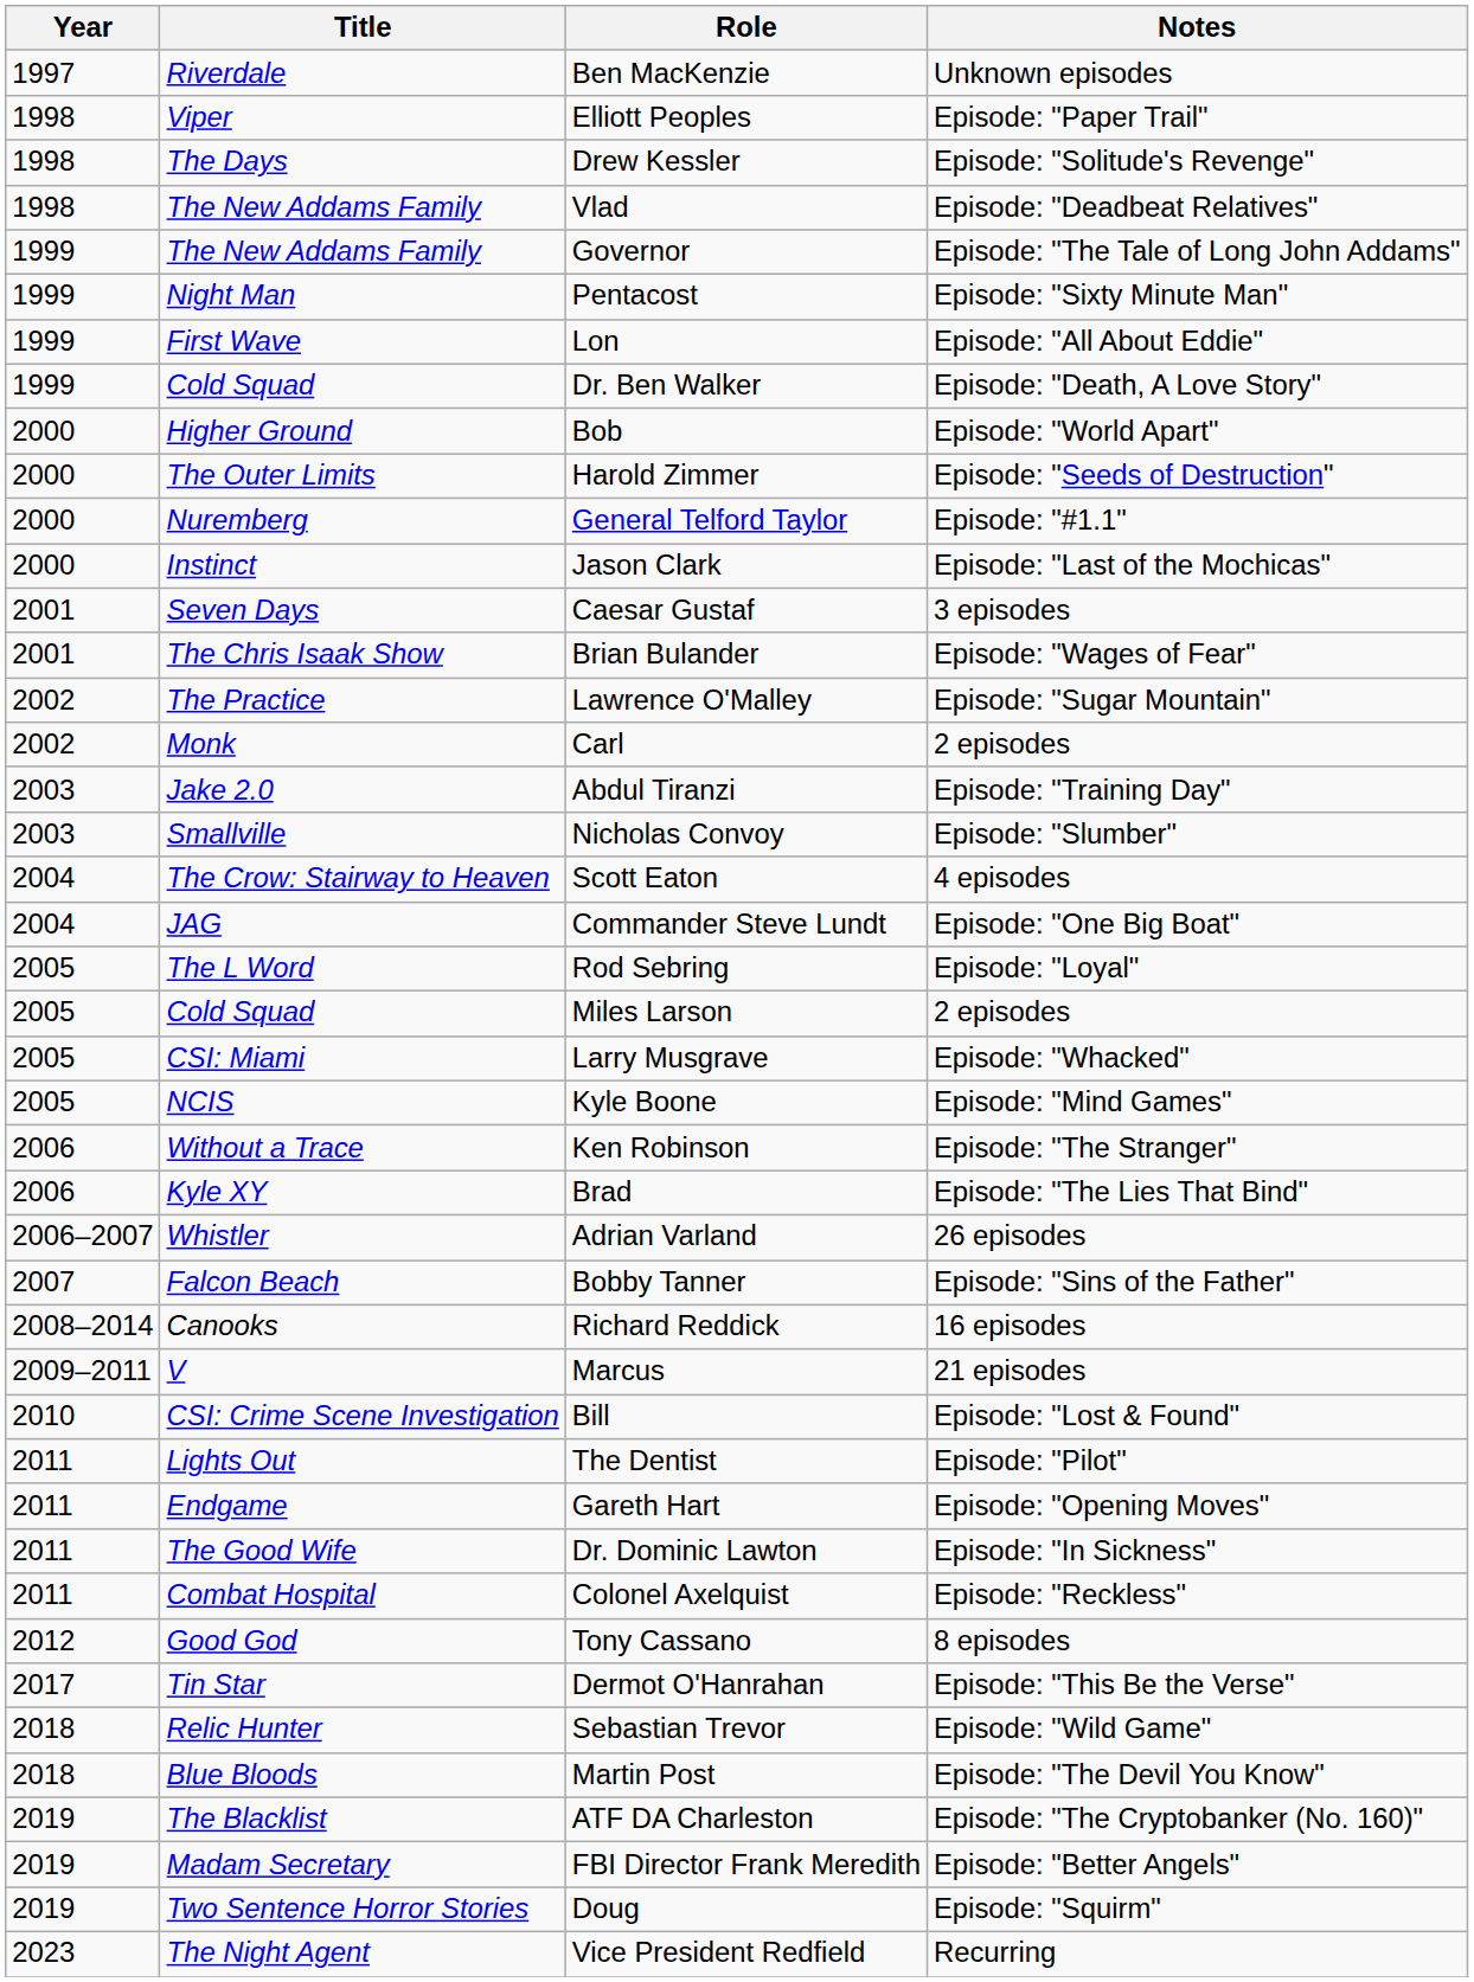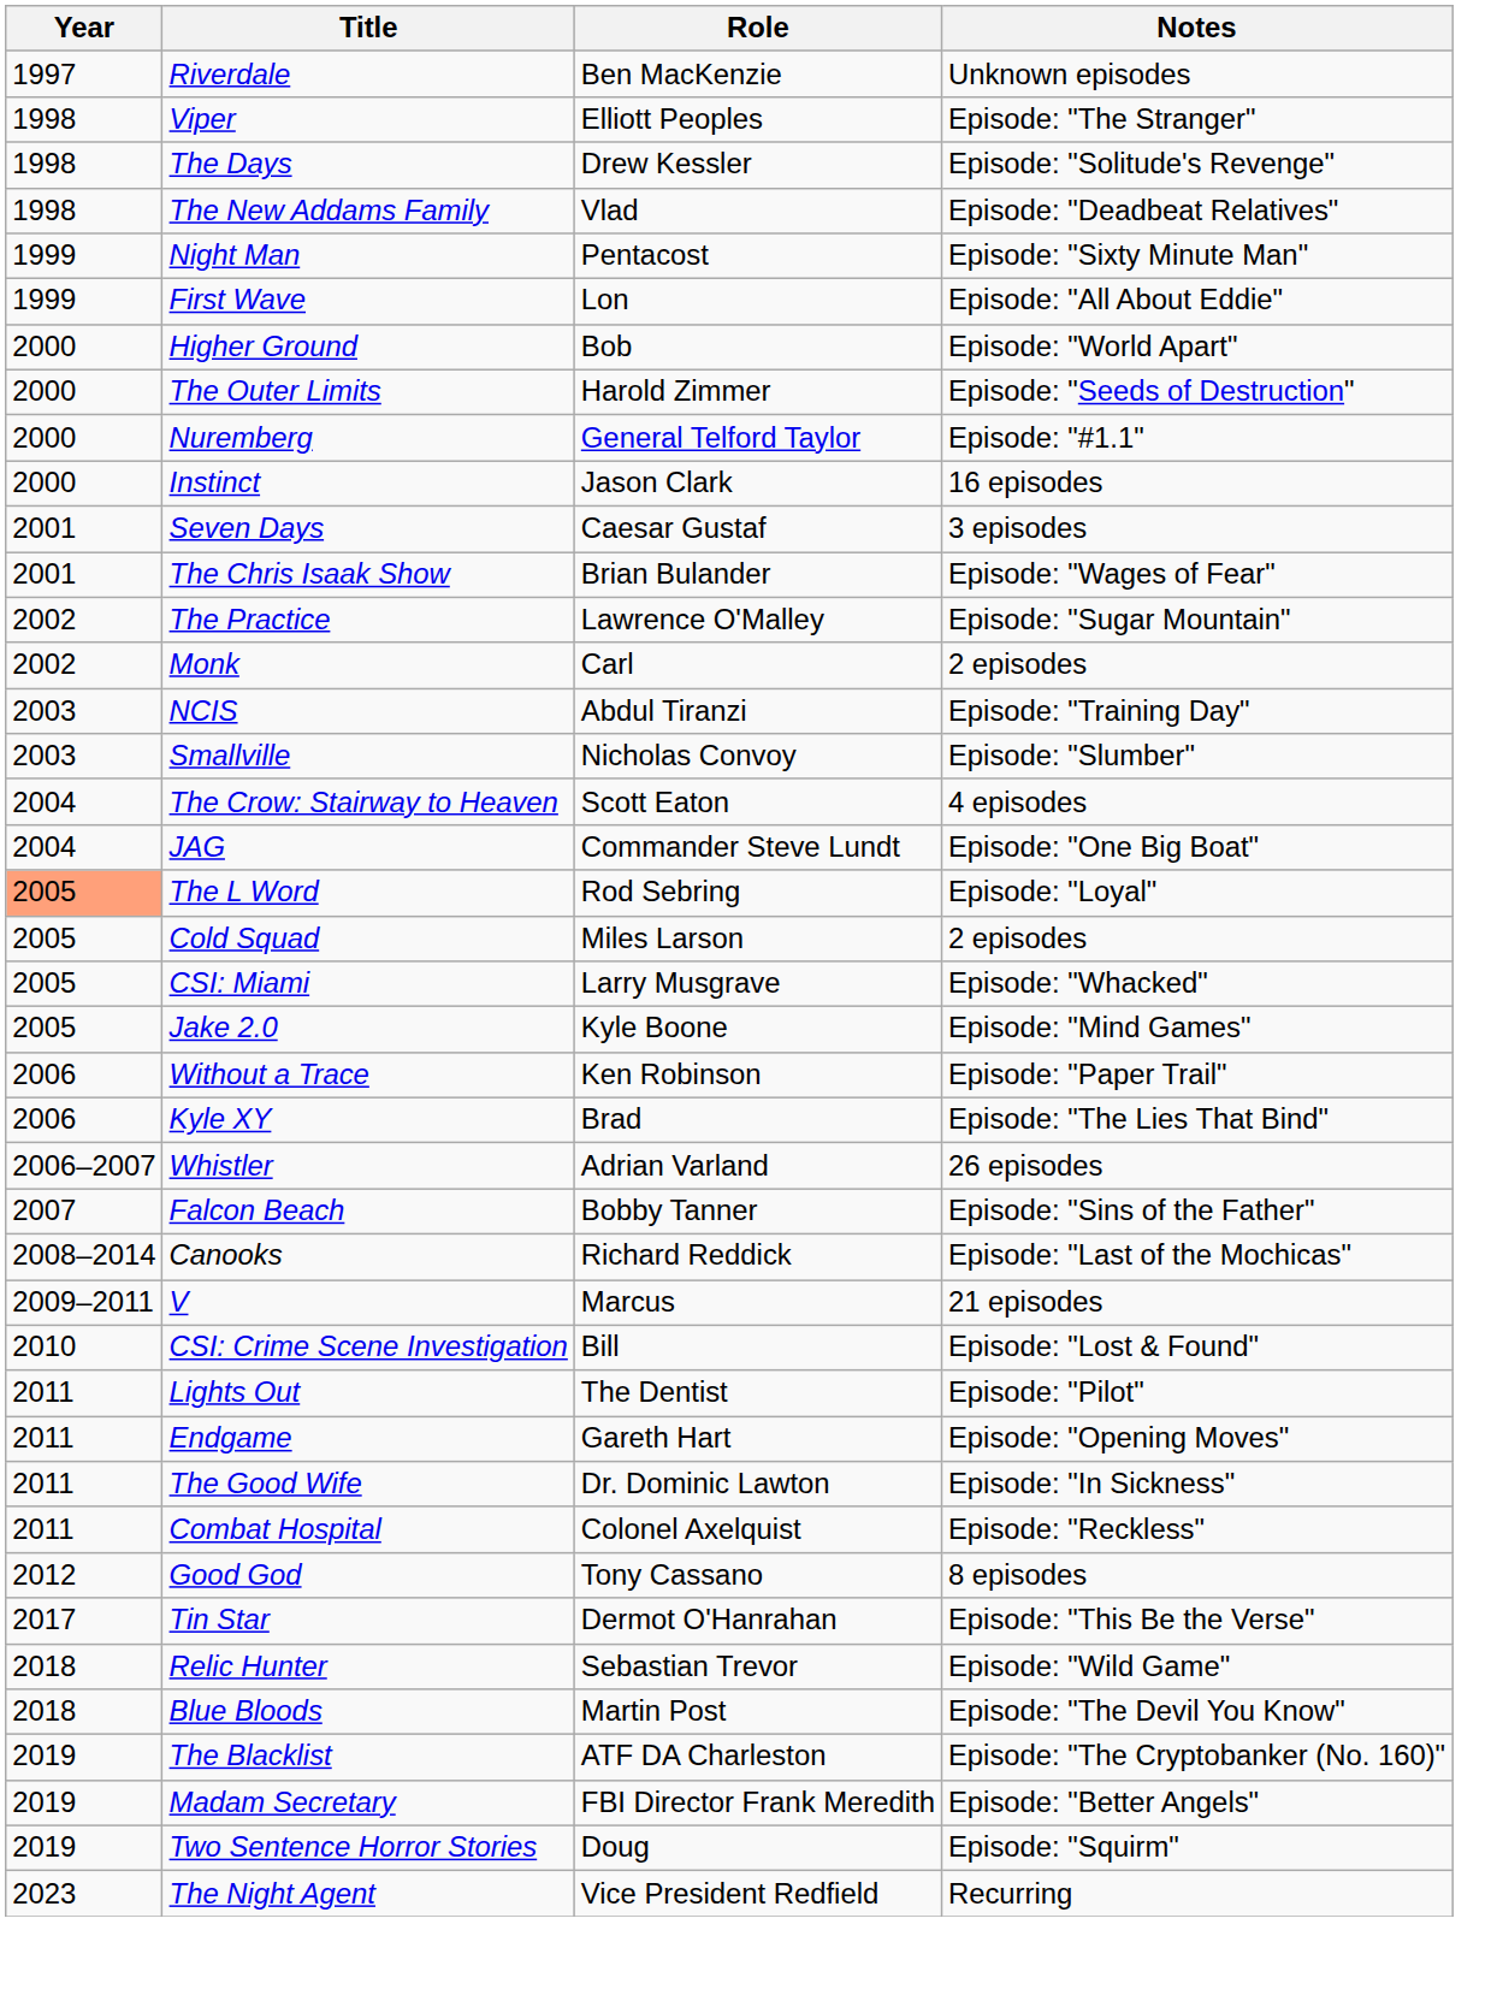 <table class="wikitable sortable">
 <tr>
 <th>Year</th>
 <th>Title</th>
 <th>Role</th>
 <th>Notes</th>
 </tr>
 <tr>
 <td>1997</td>
 <td><em><a href='#'>Riverdale</a></em></td>
 <td>Ben MacKenzie</td>
 <td>Unknown episodes</td>
 </tr>
 <tr>
 <td>1998</td>
 <td><em><a href='#'>Viper</a></em></td>
 <td>Elliott Peoples</td>
-<td>Episode: "Paper Trail"</td>
+<td>Episode: "The Stranger"</td>
 </tr>
 <tr>
 <td>1998</td>
 <td><em><a href='#'>The Days</a></em></td>
 <td>Drew Kessler</td>
 <td>Episode: "Solitude's Revenge"</td>
 </tr>
 <tr>
 <td>1998</td>
 <td><em><a href='#'>The New Addams Family</a></em></td>
 <td>Vlad</td>
 <td>Episode: "Deadbeat Relatives"</td>
 </tr>
 <tr>
 <td>1999</td>
-<td><em><a href='#'>The New Addams Family</a></em></td>
-<td>Governor</td>
-<td>Episode: "The Tale of Long John Addams"</td>
-</tr>
-<tr>
-<td>1999</td>
 <td><em><a href='#'>Night Man</a></em></td>
 <td>Pentacost</td>
 <td>Episode: "Sixty Minute Man"</td>
 </tr>
 <tr>
 <td>1999</td>
 <td><em><a href='#'>First Wave</a></em></td>
 <td>Lon</td>
 <td>Episode: "All About Eddie"</td>
-</tr>
-<tr>
-<td>1999</td>
-<td><em><a href='#'>Cold Squad</a></em></td>
-<td>Dr. Ben Walker</td>
-<td>Episode: "Death, A Love Story"</td>
 </tr>
 <tr>
 <td>2000</td>
 <td><em><a href='#'>Higher Ground</a></em></td>
 <td>Bob</td>
 <td>Episode: "World Apart"</td>
 </tr>
 <tr>
 <td>2000</td>
 <td><em><a href='#'>The Outer Limits</a></em></td>
 <td>Harold Zimmer</td>
 <td>Episode: "<a href='#'>Seeds of Destruction</a>"</td>
 </tr>
 <tr>
 <td>2000</td>
 <td><em><a href='#'>Nuremberg</a></em></td>
 <td><a href='#'>General Telford Taylor</a></td>
 <td>Episode: "#1.1"</td>
 </tr>
 <tr>
 <td>2000</td>
 <td><em><a href='#'>Instinct</a></em></td>
 <td>Jason Clark</td>
-<td>Episode: "Last of the Mochicas"</td>
+<td>16 episodes</td>
 </tr>
 <tr>
 <td>2001</td>
 <td><em><a href='#'>Seven Days</a></em></td>
 <td>Caesar Gustaf</td>
 <td>3 episodes</td>
 </tr>
 <tr>
 <td>2001</td>
 <td><em><a href='#'>The Chris Isaak Show</a></em></td>
 <td>Brian Bulander</td>
 <td>Episode: "Wages of Fear"</td>
 </tr>
 <tr>
 <td>2002</td>
 <td><em><a href='#'>The Practice</a></em></td>
 <td>Lawrence O'Malley</td>
 <td>Episode: "Sugar Mountain"</td>
 </tr>
 <tr>
 <td>2002</td>
 <td><em><a href='#'>Monk</a></em></td>
 <td>Carl</td>
 <td>2 episodes</td>
 </tr>
 <tr>
 <td>2003</td>
-<td><em><a href='#'>Jake 2.0</a></em></td>
+<td><em><a href='#'>NCIS</a></em></td>
 <td>Abdul Tiranzi</td>
 <td>Episode: "Training Day"</td>
 </tr>
 <tr>
 <td>2003</td>
 <td><em><a href='#'>Smallville</a></em></td>
 <td>Nicholas Convoy</td>
 <td>Episode: "Slumber"</td>
 </tr>
 <tr>
 <td>2004</td>
 <td><em><a href='#'>The Crow: Stairway to Heaven</a></em></td>
 <td>Scott Eaton</td>
 <td>4 episodes</td>
 </tr>
 <tr>
 <td>2004</td>
 <td><em><a href='#'>JAG</a></em></td>
 <td>Commander Steve Lundt</td>
 <td>Episode: "One Big Boat"</td>
 </tr>
 <tr>
-<td>2005</td>
+<td style="background: lightsalmon;">2005</td>
 <td><em><a href='#'>The L Word</a></em></td>
 <td>Rod Sebring</td>
 <td>Episode: "Loyal"</td>
 </tr>
 <tr>
 <td>2005</td>
 <td><em><a href='#'>Cold Squad</a></em></td>
 <td>Miles Larson</td>
 <td>2 episodes</td>
 </tr>
 <tr>
 <td>2005</td>
 <td><em><a href='#'>CSI: Miami</a></em></td>
 <td>Larry Musgrave</td>
 <td>Episode: "Whacked"</td>
 </tr>
 <tr>
 <td>2005</td>
-<td><em><a href='#'>NCIS</a></em></td>
+<td><em><a href='#'>Jake 2.0</a></em></td>
 <td>Kyle Boone</td>
 <td>Episode: "Mind Games"</td>
 </tr>
 <tr>
 <td>2006</td>
 <td><em><a href='#'>Without a Trace</a></em></td>
 <td>Ken Robinson</td>
-<td>Episode: "The Stranger"</td>
+<td>Episode: "Paper Trail"</td>
 </tr>
 <tr>
 <td>2006</td>
 <td><em><a href='#'>Kyle XY</a></em></td>
 <td>Brad</td>
 <td>Episode: "The Lies That Bind"</td>
 </tr>
 <tr>
 <td>2006–2007</td>
 <td><em><a href='#'>Whistler</a></em></td>
 <td>Adrian Varland</td>
 <td>26 episodes</td>
 </tr>
 <tr>
 <td>2007</td>
 <td><em><a href='#'>Falcon Beach</a></em></td>
 <td>Bobby Tanner</td>
 <td>Episode: "Sins of the Father"</td>
 </tr>
 <tr>
 <td>2008–2014</td>
 <td><em>Canooks</em></td>
 <td>Richard Reddick</td>
-<td>16 episodes</td>
+<td>Episode: "Last of the Mochicas"</td>
 </tr>
 <tr>
 <td>2009–2011</td>
 <td><em><a href='#'>V</a></em></td>
 <td>Marcus</td>
 <td>21 episodes</td>
 </tr>
 <tr>
 <td>2010</td>
 <td><em><a href='#'>CSI: Crime Scene Investigation</a></em></td>
 <td>Bill</td>
 <td>Episode: "Lost & Found"</td>
 </tr>
 <tr>
 <td>2011</td>
 <td><em><a href='#'>Lights Out</a></em></td>
 <td>The Dentist</td>
 <td>Episode: "Pilot"</td>
 </tr>
 <tr>
 <td>2011</td>
 <td><em><a href='#'>Endgame</a></em></td>
 <td>Gareth Hart</td>
 <td>Episode: "Opening Moves"</td>
 </tr>
 <tr>
 <td>2011</td>
 <td><em><a href='#'>The Good Wife</a></em></td>
 <td>Dr. Dominic Lawton</td>
 <td>Episode: "In Sickness"</td>
 </tr>
 <tr>
 <td>2011</td>
 <td><em><a href='#'>Combat Hospital</a></em></td>
 <td>Colonel Axelquist</td>
 <td>Episode: "Reckless"</td>
 </tr>
 <tr>
 <td>2012</td>
 <td><em><a href='#'>Good God</a></em></td>
 <td>Tony Cassano</td>
 <td>8 episodes</td>
 </tr>
 <tr>
 <td>2017</td>
 <td><em><a href='#'>Tin Star</a></em></td>
 <td>Dermot O'Hanrahan</td>
 <td>Episode: "This Be the Verse"</td>
 </tr>
 <tr>
 <td>2018</td>
 <td><em><a href='#'>Relic Hunter</a></em></td>
 <td>Sebastian Trevor</td>
 <td>Episode: "Wild Game"</td>
 </tr>
 <tr>
 <td>2018</td>
 <td><em><a href='#'>Blue Bloods</a></em></td>
 <td>Martin Post</td>
 <td>Episode: "The Devil You Know"</td>
 </tr>
 <tr>
 <td>2019</td>
 <td><em><a href='#'>The Blacklist</a></em></td>
 <td>ATF DA Charleston</td>
 <td>Episode: "The Cryptobanker (No. 160)"</td>
 </tr>
 <tr>
 <td>2019</td>
 <td><em><a href='#'>Madam Secretary</a></em></td>
 <td>FBI Director Frank Meredith</td>
 <td>Episode: "Better Angels"</td>
 </tr>
 <tr>
 <td>2019</td>
 <td><em><a href='#'>Two Sentence Horror Stories</a></em></td>
 <td>Doug</td>
 <td>Episode: "Squirm"</td>
 </tr>
 <tr>
 <td>2023</td>
 <td><em><a href='#'>The Night Agent</a></em></td>
 <td>Vice President Redfield</td>
 <td>Recurring</td>
 </tr>
 </table>
